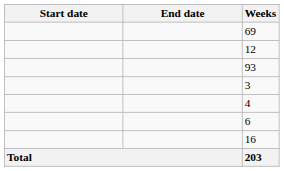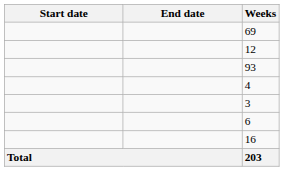 <table class="sortable wikitable">
 <tr>
 <th width=160>Start date</th>
 <th width=160>End date</th>
 <th>Weeks</th>
 </tr>
 <tr>
 <td></td>
 <td></td>
 <td>69</td>
 </tr>
 <tr>
 <td></td>
 <td></td>
 <td>12</td>
 </tr>
 <tr>
 <td></td>
 <td></td>
 <td>93</td>
 </tr>
 <tr>
 <td></td>
 <td></td>
-<td>3</td>
+<td>4</td>
 </tr>
 <tr>
 <td></td>
 <td></td>
-<td>4</td>
+<td>3</td>
 </tr>
 <tr>
 <td></td>
 <td></td>
 <td>6</td>
 </tr>
 <tr>
 <td></td>
 <td></td>
 <td>16</td>
 </tr>
 <tr>
 <th colspan=2 style="text-align:left;">Total</th>
 <th style="text-align:left;">203</th>
 </tr>
 </table>
